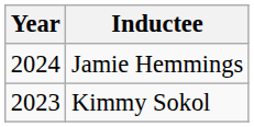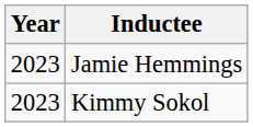 <table class="wikitable">
 <tr>
 <th>Year</th>
 <th>Inductee</th>
 </tr>
 <tr>
-<td>2024</td>
+<td>2023</td>
 <td>Jamie Hemmings</td>
 </tr>
 <tr>
 <td>2023</td>
 <td>Kimmy Sokol</td>
 </tr>
 </table>
